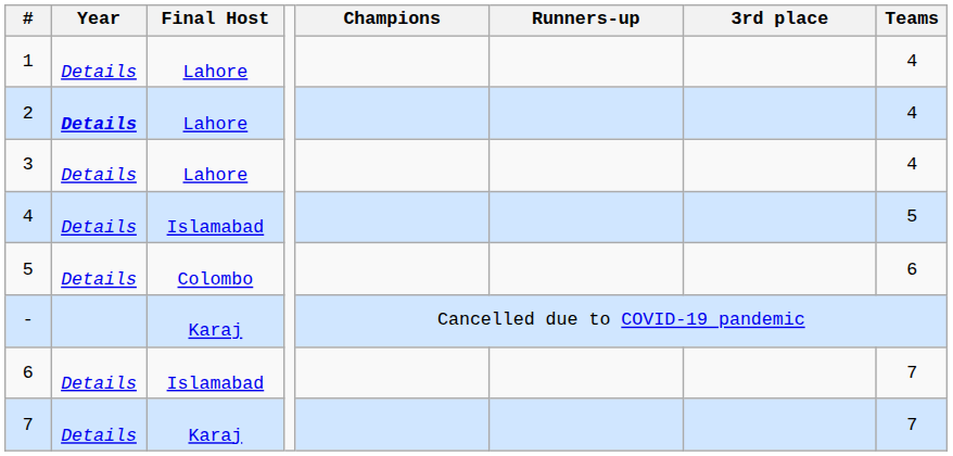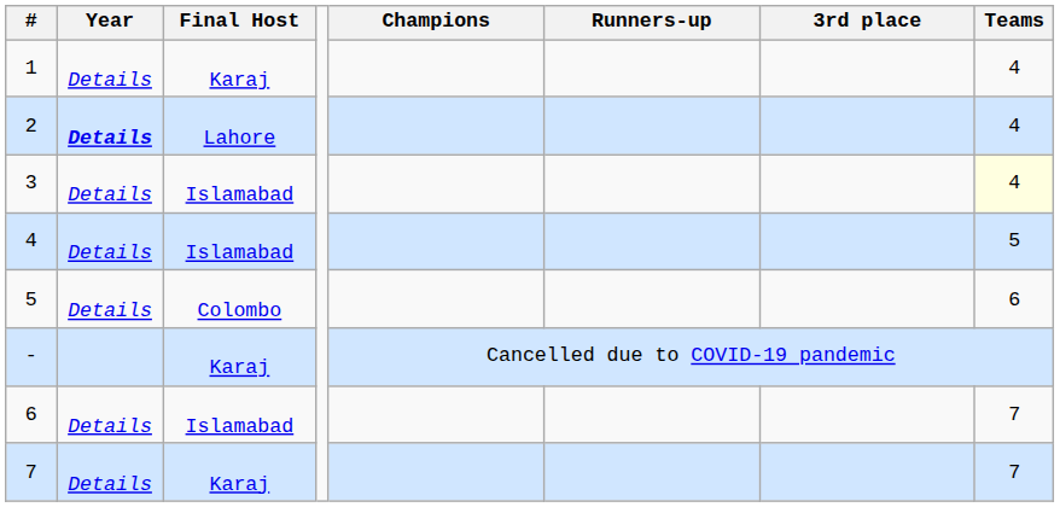 <table class="wikitable" style="font-size:90%; text-align: center;">
 <tr>
 <th width=4%>#</th>
 <th width=6%>Year</th>
 <th width=12%>Final Host</th>
 <td rowspan=9 width=1% style="border-top:none;border-bottom:none;"></td>
 <th width=17%>Champions </th>
 <th width=17%>Runners-up </th>
 <th width=17%>3rd place </th>
 <th width=4%>Teams</th>
 </tr>
 <tr>
 <td>1</td>
 <td><br><em><a href='#'>Details</a></em></td>
-<td><br><a href='#'>Lahore</a></td>
+<td><br><a href='#'>Karaj</a></td>
 <td><strong></strong></td>
 <td></td>
 <td></td>
 <td>4</td>
 </tr>
 <tr style="background: #D0E6FF;">
 <td>2</td>
 <td><strong><br><em><a href='#'>Details</a></em></strong></td>
 <td><br><a href='#'>Lahore</a></td>
 <td><strong></strong></td>
 <td></td>
 <td></td>
 <td>4</td>
 </tr>
 <tr>
 <td>3</td>
 <td><br><em><a href='#'>Details</a></em></td>
-<td><br><a href='#'>Lahore</a></td>
+<td><br><a href='#'>Islamabad</a></td>
 <td><strong></strong></td>
 <td></td>
 <td></td>
-<td>4</td>
+<td style="background: lightyellow;">4</td>
 </tr>
 <tr style="background: #D0E6FF;">
 <td>4</td>
 <td><br><em><a href='#'>Details</a></em></td>
 <td><br><a href='#'>Islamabad</a></td>
 <td><strong></strong></td>
 <td></td>
 <td></td>
 <td>5</td>
 </tr>
 <tr>
 <td>5</td>
 <td><br><em><a href='#'>Details</a></em></td>
 <td><br><a href='#'>Colombo</a></td>
 <td><strong></strong></td>
 <td></td>
 <td></td>
 <td>6</td>
 </tr>
 <tr style="background: #D0E6FF;">
 <td>-</td>
 <td></td>
 <td><br><a href='#'>Karaj</a></td>
 <td colspan=4>Cancelled due to <a href='#'>COVID-19 pandemic</a></td>
 </tr>
 <tr>
 <td>6</td>
 <td><br><em><a href='#'>Details</a></em></td>
 <td><br><a href='#'>Islamabad</a></td>
 <td><strong></strong></td>
 <td></td>
 <td></td>
 <td>7</td>
 </tr>
 <tr style="background: #D0E6FF;">
 <td>7</td>
 <td><br><em><a href='#'>Details</a></em></td>
 <td><br><a href='#'>Karaj</a></td>
 <td><strong></strong></td>
 <td></td>
 <td></td>
 <td>7</td>
 </tr>
 </table>
